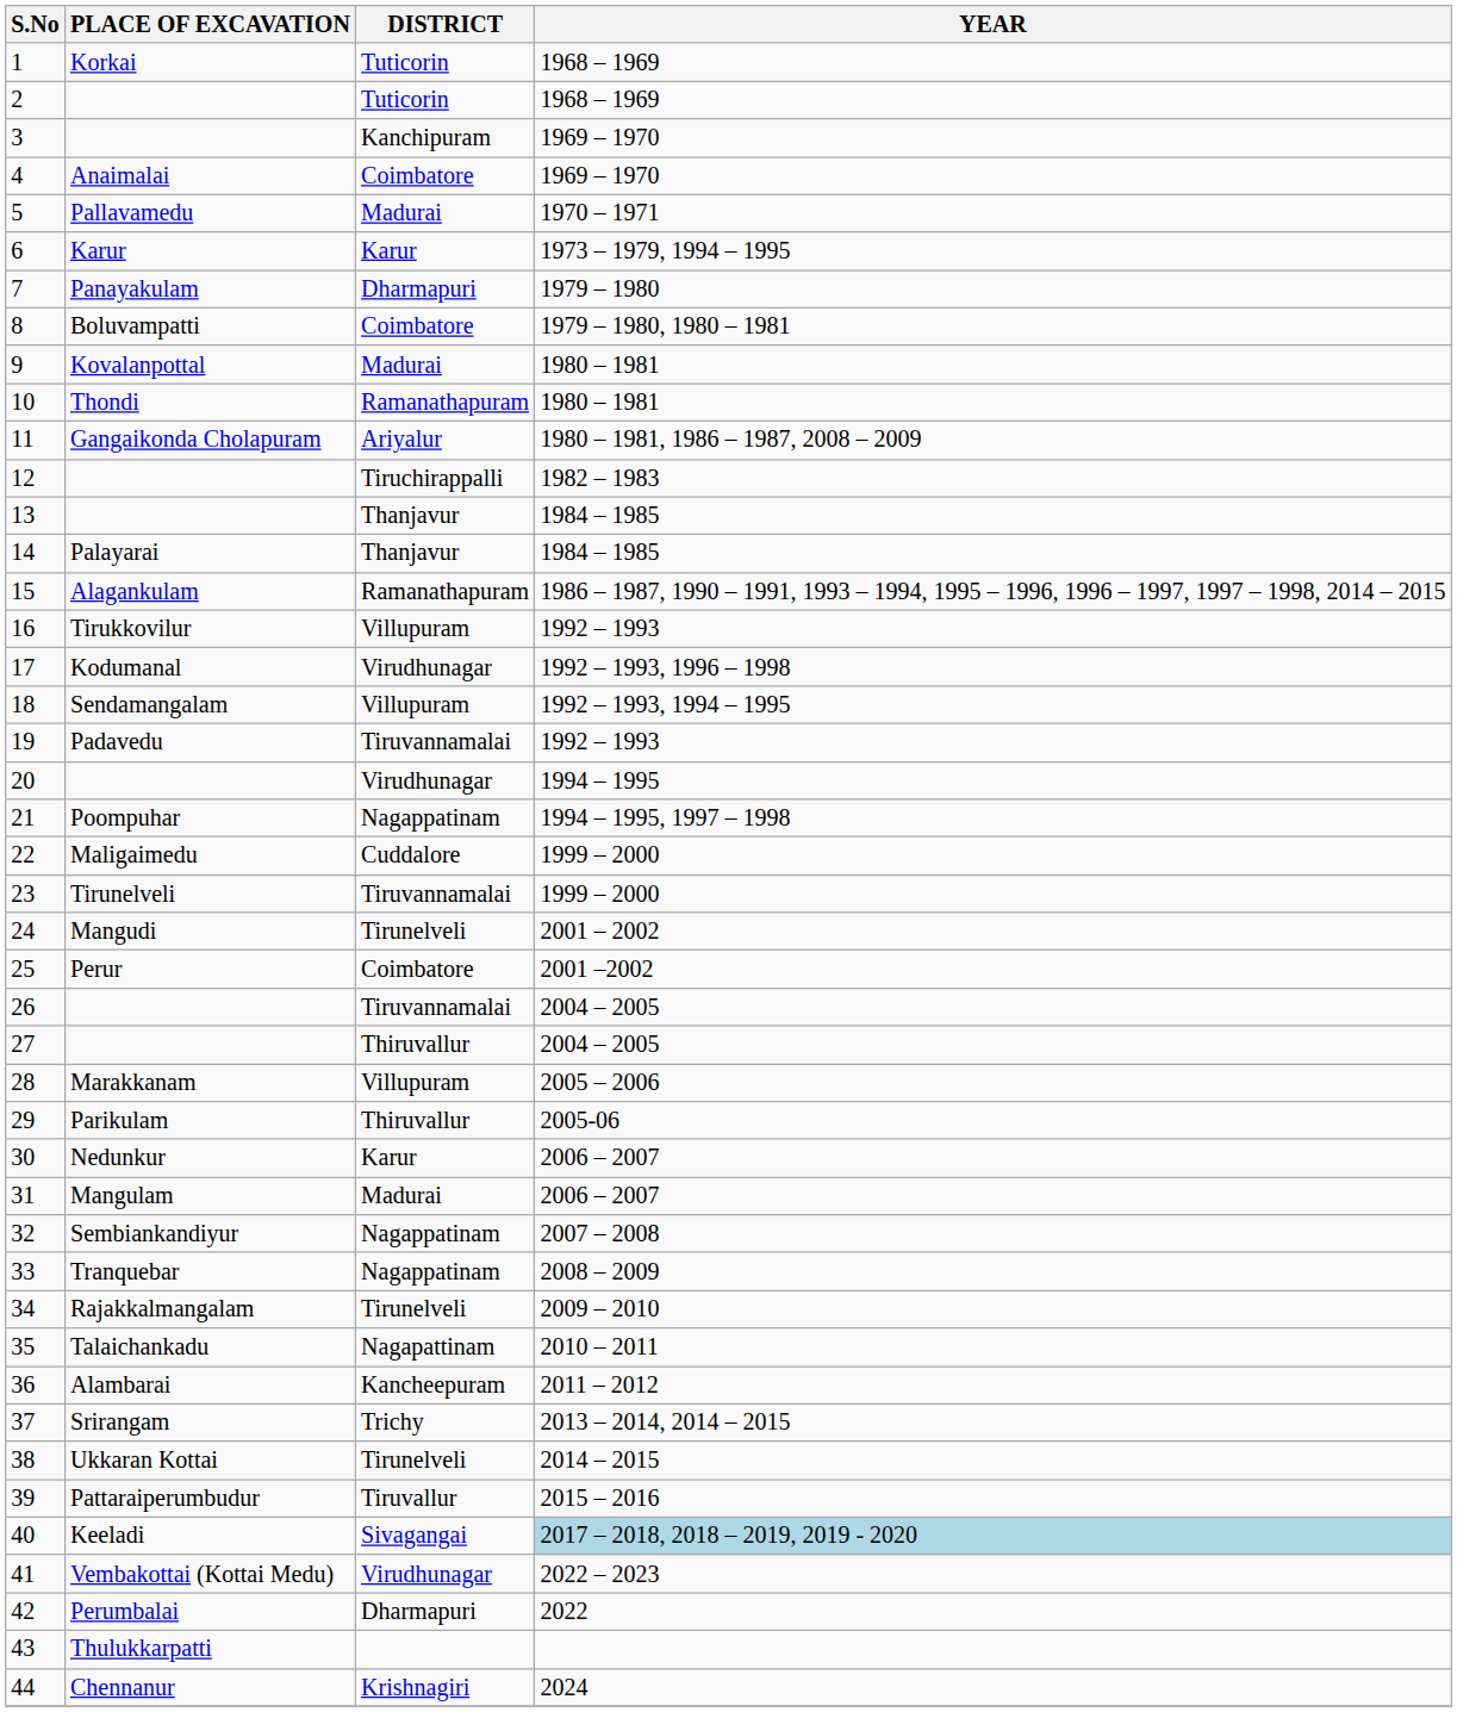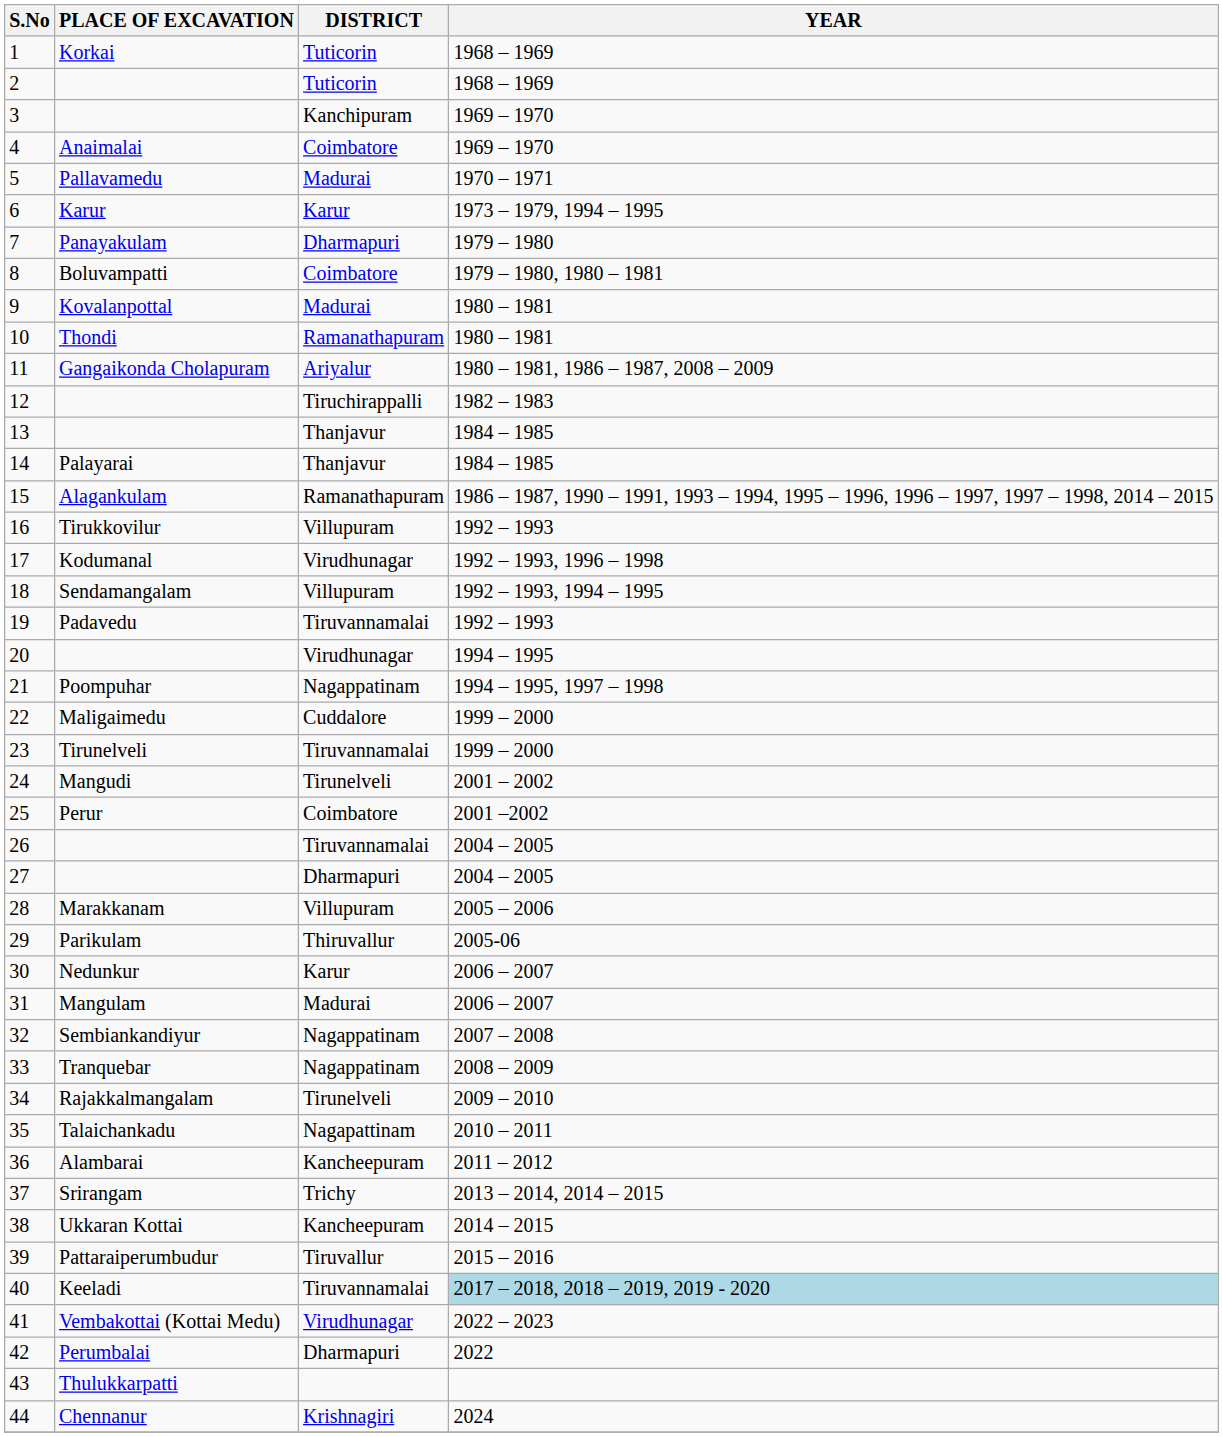 <table class="wikitable sortable">
 <tr>
 <th>S.No</th>
 <th>PLACE OF EXCAVATION</th>
 <th>DISTRICT</th>
 <th>YEAR</th>
 </tr>
 <tr>
 <td>1</td>
 <td><a href='#'>Korkai</a></td>
 <td><a href='#'>Tuticorin</a></td>
 <td>1968 – 1969</td>
 </tr>
 <tr>
 <td>2</td>
 <td></td>
 <td><a href='#'>Tuticorin</a></td>
 <td>1968 – 1969</td>
 </tr>
 <tr>
 <td>3</td>
 <td></td>
 <td>Kanchipuram</td>
 <td>1969 – 1970</td>
 </tr>
 <tr>
 <td>4</td>
 <td><a href='#'>Anaimalai</a></td>
 <td><a href='#'>Coimbatore</a></td>
 <td>1969 – 1970</td>
 </tr>
 <tr>
 <td>5</td>
 <td><a href='#'>Pallavamedu</a></td>
 <td><a href='#'>Madurai</a></td>
 <td>1970 – 1971</td>
 </tr>
 <tr>
 <td>6</td>
 <td><a href='#'>Karur</a></td>
 <td><a href='#'>Karur</a></td>
 <td>1973 – 1979, 1994 – 1995</td>
 </tr>
 <tr>
 <td>7</td>
 <td><a href='#'>Panayakulam</a></td>
 <td><a href='#'>Dharmapuri</a></td>
 <td>1979 – 1980</td>
 </tr>
 <tr>
 <td>8</td>
 <td>Boluvampatti</td>
 <td><a href='#'>Coimbatore</a></td>
 <td>1979 – 1980, 1980 – 1981</td>
 </tr>
 <tr>
 <td>9</td>
 <td><a href='#'>Kovalanpottal</a> </td>
 <td><a href='#'>Madurai</a></td>
 <td>1980 – 1981</td>
 </tr>
 <tr>
 <td>10</td>
 <td><a href='#'>Thondi</a> </td>
 <td><a href='#'>Ramanathapuram</a></td>
 <td>1980 – 1981</td>
 </tr>
 <tr>
 <td>11</td>
 <td><a href='#'>Gangaikonda Cholapuram</a></td>
 <td><a href='#'>Ariyalur</a></td>
 <td>1980 – 1981, 1986 – 1987, 2008 – 2009</td>
 </tr>
 <tr>
 <td>12</td>
 <td></td>
 <td>Tiruchirappalli</td>
 <td>1982 – 1983</td>
 </tr>
 <tr>
 <td>13</td>
 <td></td>
 <td>Thanjavur</td>
 <td>1984 – 1985</td>
 </tr>
 <tr>
 <td>14</td>
 <td>Palayarai</td>
 <td>Thanjavur</td>
 <td>1984 – 1985</td>
 </tr>
 <tr>
 <td>15</td>
 <td><a href='#'>Alagankulam</a></td>
 <td>Ramanathapuram</td>
 <td>1986 – 1987, 1990 – 1991, 1993 – 1994, 1995 – 1996, 1996 – 1997, 1997 – 1998, 2014 – 2015</td>
 </tr>
 <tr>
 <td>16</td>
 <td>Tirukkovilur</td>
 <td>Villupuram</td>
 <td>1992 – 1993</td>
 </tr>
 <tr>
 <td>17</td>
 <td>Kodumanal</td>
 <td>Virudhunagar</td>
 <td>1992 – 1993, 1996 – 1998</td>
 </tr>
 <tr>
 <td>18</td>
 <td>Sendamangalam</td>
 <td>Villupuram</td>
 <td>1992 – 1993, 1994 – 1995</td>
 </tr>
 <tr>
 <td>19</td>
 <td>Padavedu</td>
 <td>Tiruvannamalai</td>
 <td>1992 – 1993</td>
 </tr>
 <tr>
 <td>20</td>
 <td></td>
 <td>Virudhunagar</td>
 <td>1994 – 1995</td>
 </tr>
 <tr>
 <td>21</td>
 <td>Poompuhar</td>
 <td>Nagappatinam</td>
 <td>1994 – 1995, 1997 – 1998</td>
 </tr>
 <tr>
 <td>22</td>
 <td>Maligaimedu</td>
 <td>Cuddalore</td>
 <td>1999 – 2000</td>
 </tr>
 <tr>
 <td>23</td>
 <td>Tirunelveli</td>
 <td>Tiruvannamalai</td>
 <td>1999 – 2000</td>
 </tr>
 <tr>
 <td>24</td>
 <td>Mangudi</td>
 <td>Tirunelveli</td>
 <td>2001 – 2002</td>
 </tr>
 <tr>
 <td>25</td>
 <td>Perur</td>
 <td>Coimbatore</td>
 <td>2001 –2002</td>
 </tr>
 <tr>
 <td>26</td>
 <td></td>
 <td>Tiruvannamalai</td>
 <td>2004 – 2005</td>
 </tr>
 <tr>
 <td>27</td>
 <td></td>
-<td>Thiruvallur</td>
+<td>Dharmapuri</td>
 <td>2004 – 2005</td>
 </tr>
 <tr>
 <td>28</td>
 <td>Marakkanam</td>
 <td>Villupuram</td>
 <td>2005 – 2006</td>
 </tr>
 <tr>
 <td>29</td>
 <td>Parikulam</td>
 <td>Thiruvallur</td>
 <td>2005-06</td>
 </tr>
 <tr>
 <td>30</td>
 <td>Nedunkur</td>
 <td>Karur</td>
 <td>2006 – 2007</td>
 </tr>
 <tr>
 <td>31</td>
 <td>Mangulam</td>
 <td>Madurai</td>
 <td>2006 – 2007</td>
 </tr>
 <tr>
 <td>32</td>
 <td>Sembiankandiyur</td>
 <td>Nagappatinam</td>
 <td>2007 – 2008</td>
 </tr>
 <tr>
 <td>33</td>
 <td>Tranquebar</td>
 <td>Nagappatinam</td>
 <td>2008 – 2009</td>
 </tr>
 <tr>
 <td>34</td>
 <td>Rajakkalmangalam</td>
 <td>Tirunelveli</td>
 <td>2009 – 2010</td>
 </tr>
 <tr>
 <td>35</td>
 <td>Talaichankadu</td>
 <td>Nagapattinam</td>
 <td>2010 – 2011</td>
 </tr>
 <tr>
 <td>36</td>
 <td>Alambarai</td>
 <td>Kancheepuram</td>
 <td>2011 – 2012</td>
 </tr>
 <tr>
 <td>37</td>
 <td>Srirangam</td>
 <td>Trichy</td>
 <td>2013 – 2014, 2014 – 2015</td>
 </tr>
 <tr>
 <td>38</td>
 <td>Ukkaran Kottai</td>
-<td>Tirunelveli</td>
+<td>Kancheepuram</td>
 <td>2014 – 2015</td>
 </tr>
 <tr>
 <td>39</td>
 <td>Pattaraiperumbudur</td>
 <td>Tiruvallur</td>
 <td>2015 – 2016</td>
 </tr>
 <tr>
 <td>40</td>
 <td>Keeladi</td>
-<td><a href='#'>Sivagangai</a></td>
+<td>Tiruvannamalai</td>
 <td style="background: lightblue;">2017 – 2018, 2018 – 2019, 2019 - 2020</td>
 </tr>
 <tr>
 <td>41</td>
 <td><a href='#'>Vembakottai</a> (Kottai Medu)</td>
 <td><a href='#'>Virudhunagar</a></td>
 <td>2022 – 2023</td>
 </tr>
 <tr>
 <td>42</td>
 <td><a href='#'>Perumbalai</a></td>
 <td>Dharmapuri</td>
 <td>2022</td>
 </tr>
 <tr>
 <td>43</td>
 <td><a href='#'>Thulukkarpatti</a></td>
 <td></td>
 <td></td>
 </tr>
 <tr>
 <td>44</td>
 <td><a href='#'>Chennanur</a></td>
 <td><a href='#'>Krishnagiri</a></td>
 <td>2024</td>
 </tr>
 <tr>
 </tr>
 </table>
